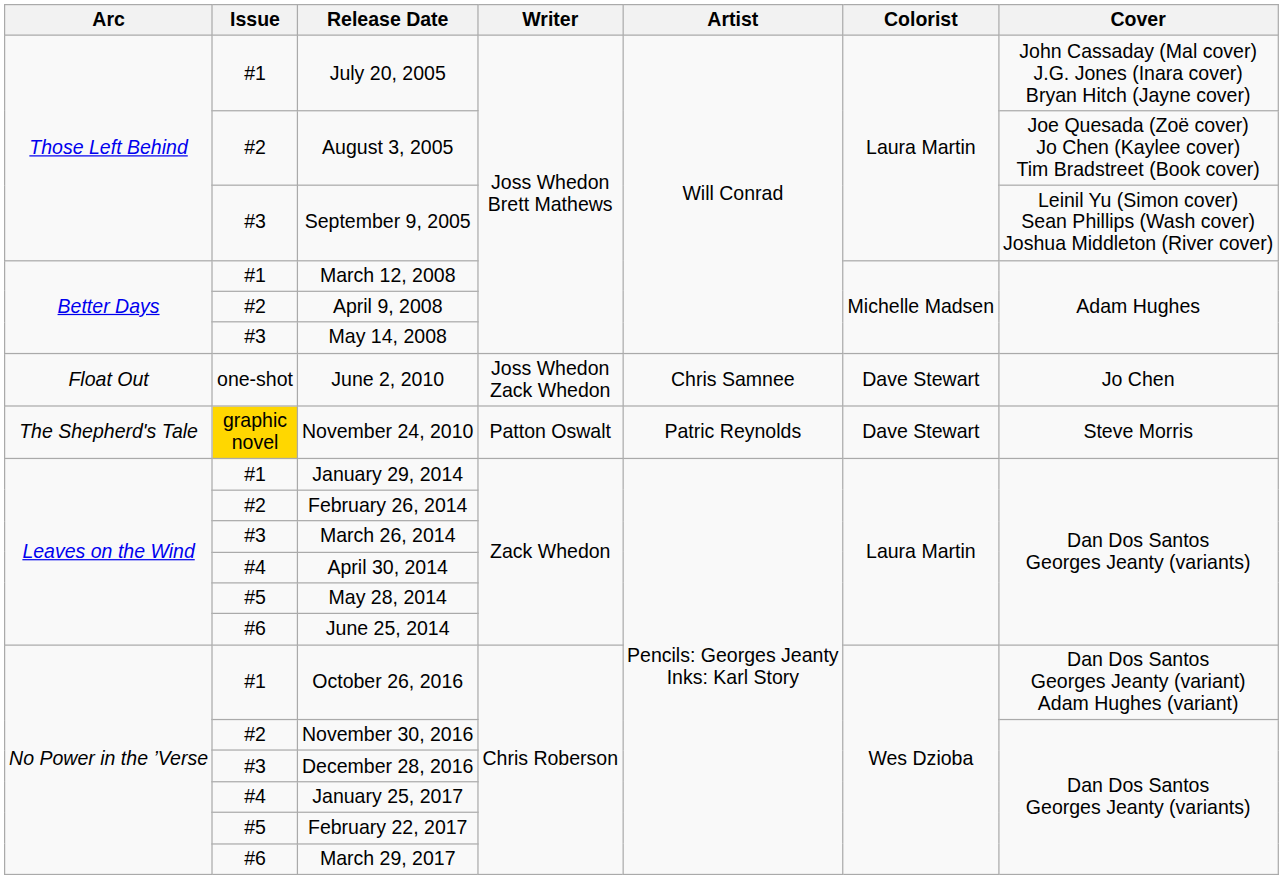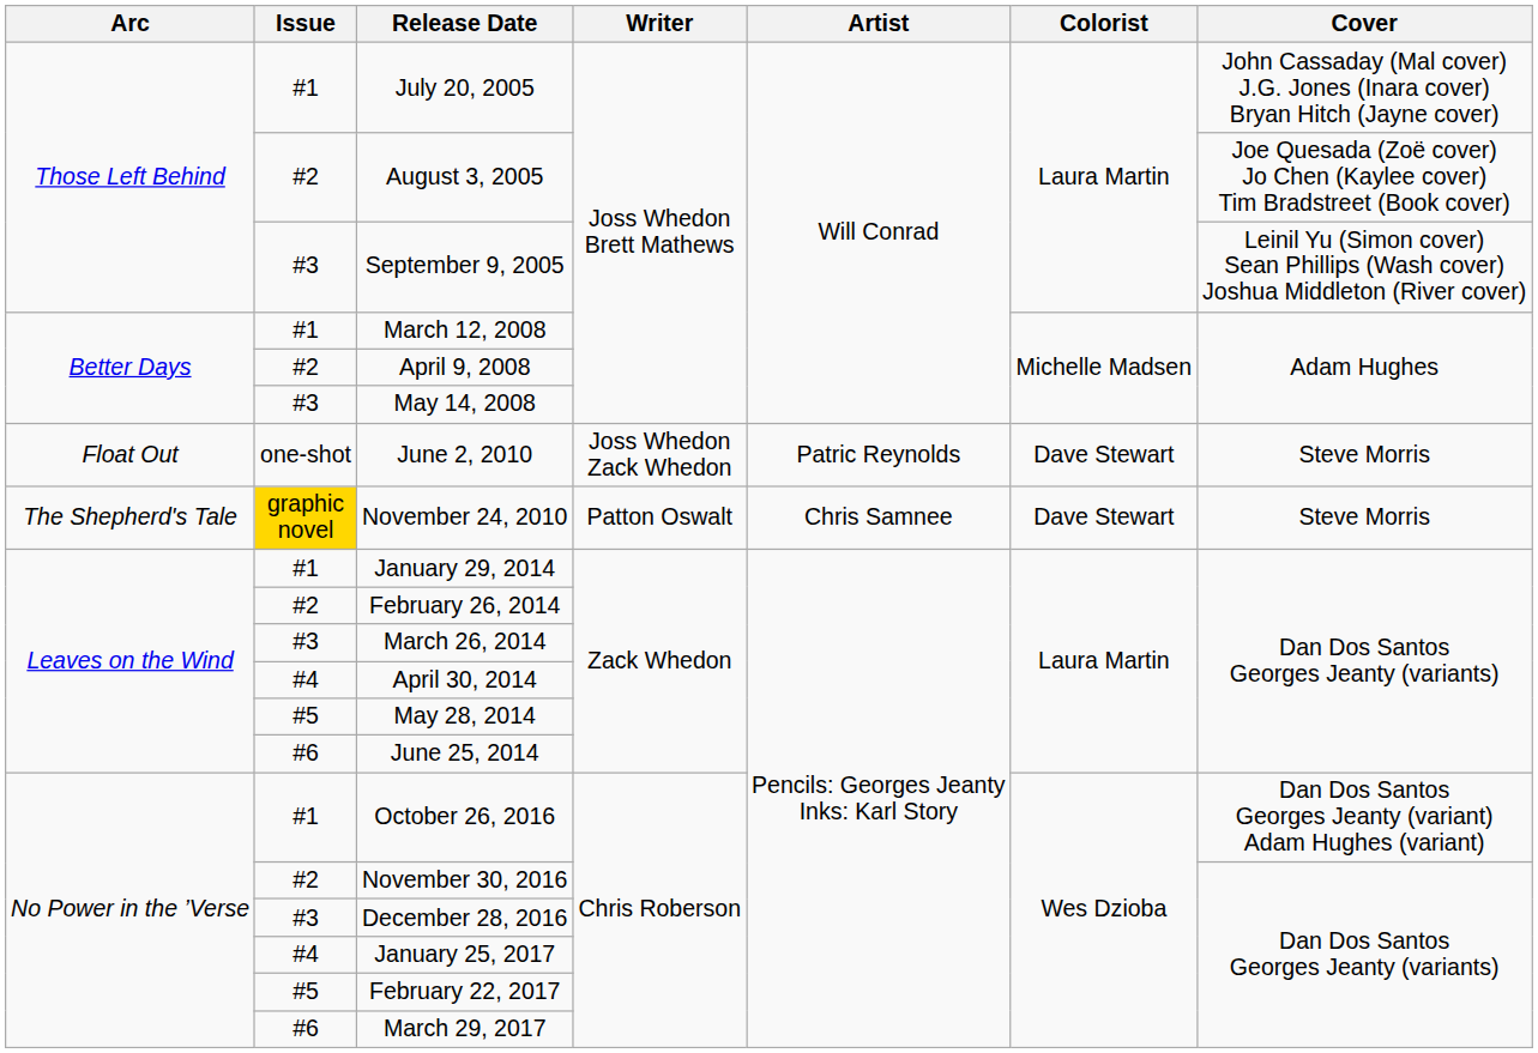 <table class="wikitable" style="text-align: center">
 <tr>
 <th>Arc</th>
 <th>Issue</th>
 <th>Release Date</th>
 <th>Writer</th>
 <th>Artist</th>
 <th>Colorist</th>
 <th>Cover</th>
 </tr>
 <tr>
 <td rowspan=3><em><a href='#'>Those Left Behind</a></em></td>
 <td>#1</td>
 <td>July 20, 2005</td>
 <td rowspan=6>Joss Whedon<br>Brett Mathews</td>
 <td rowspan=6>Will Conrad</td>
 <td rowspan=3>Laura Martin</td>
 <td>John Cassaday (Mal cover)<br>J.G. Jones (Inara cover)<br>Bryan Hitch (Jayne cover)</td>
 </tr>
 <tr>
 <td>#2</td>
 <td>August 3, 2005</td>
 <td>Joe Quesada (Zoë cover)<br>Jo Chen (Kaylee cover)<br>Tim Bradstreet (Book cover)</td>
 </tr>
 <tr>
 <td>#3</td>
 <td>September 9, 2005</td>
 <td>Leinil Yu (Simon cover)<br>Sean Phillips (Wash cover)<br>Joshua Middleton (River cover)</td>
 </tr>
 <tr>
 <td rowspan=3><em><a href='#'>Better Days</a></em></td>
 <td>#1</td>
 <td>March 12, 2008</td>
 <td rowspan=3>Michelle Madsen</td>
 <td rowspan=3>Adam Hughes</td>
 </tr>
 <tr>
 <td>#2</td>
 <td>April 9, 2008</td>
 </tr>
 <tr>
 <td>#3</td>
 <td>May 14, 2008</td>
 </tr>
 <tr>
 <td><em>Float Out</em></td>
 <td>one-shot</td>
 <td>June 2, 2010</td>
 <td>Joss Whedon<br>Zack Whedon</td>
-<td>Chris Samnee</td>
+<td>Patric Reynolds</td>
 <td>Dave Stewart</td>
-<td>Jo Chen</td>
+<td>Steve Morris</td>
 </tr>
 <tr>
 <td><em>The Shepherd's Tale</em></td>
 <td style="background: gold;">graphic<br>novel</td>
 <td>November 24, 2010</td>
 <td>Patton Oswalt</td>
-<td>Patric Reynolds</td>
+<td>Chris Samnee</td>
 <td>Dave Stewart</td>
 <td>Steve Morris</td>
 </tr>
 <tr>
 <td rowspan="6"><em><a href='#'>Leaves on the Wind</a></em></td>
 <td>#1</td>
 <td>January 29, 2014</td>
 <td rowspan="6">Zack Whedon</td>
 <td rowspan="12">Pencils: Georges Jeanty<br>Inks: Karl Story</td>
 <td rowspan="6">Laura Martin</td>
 <td rowspan="6">Dan Dos Santos<br>Georges Jeanty (variants)</td>
 </tr>
 <tr>
 <td>#2</td>
 <td>February 26, 2014</td>
 </tr>
 <tr>
 <td>#3</td>
 <td>March 26, 2014</td>
 </tr>
 <tr>
 <td>#4</td>
 <td>April 30, 2014</td>
 </tr>
 <tr>
 <td>#5</td>
 <td>May 28, 2014</td>
 </tr>
 <tr>
 <td>#6</td>
 <td>June 25, 2014</td>
 </tr>
 <tr>
 <td rowspan=6><em>No Power in the ’Verse</em></td>
 <td>#1</td>
 <td>October 26, 2016</td>
 <td rowspan=6>Chris Roberson</td>
 <td rowspan=6>Wes Dzioba</td>
 <td>Dan Dos Santos<br>Georges Jeanty (variant)<br>Adam Hughes (variant)</td>
 </tr>
 <tr>
 <td>#2</td>
 <td>November 30, 2016</td>
 <td rowspan=5>Dan Dos Santos<br>Georges Jeanty (variants)</td>
 </tr>
 <tr>
 <td>#3</td>
 <td>December 28, 2016</td>
 </tr>
 <tr>
 <td>#4</td>
 <td>January 25, 2017</td>
 </tr>
 <tr>
 <td>#5</td>
 <td>February 22, 2017</td>
 </tr>
 <tr>
 <td>#6</td>
 <td>March 29, 2017</td>
 </tr>
 </table>
